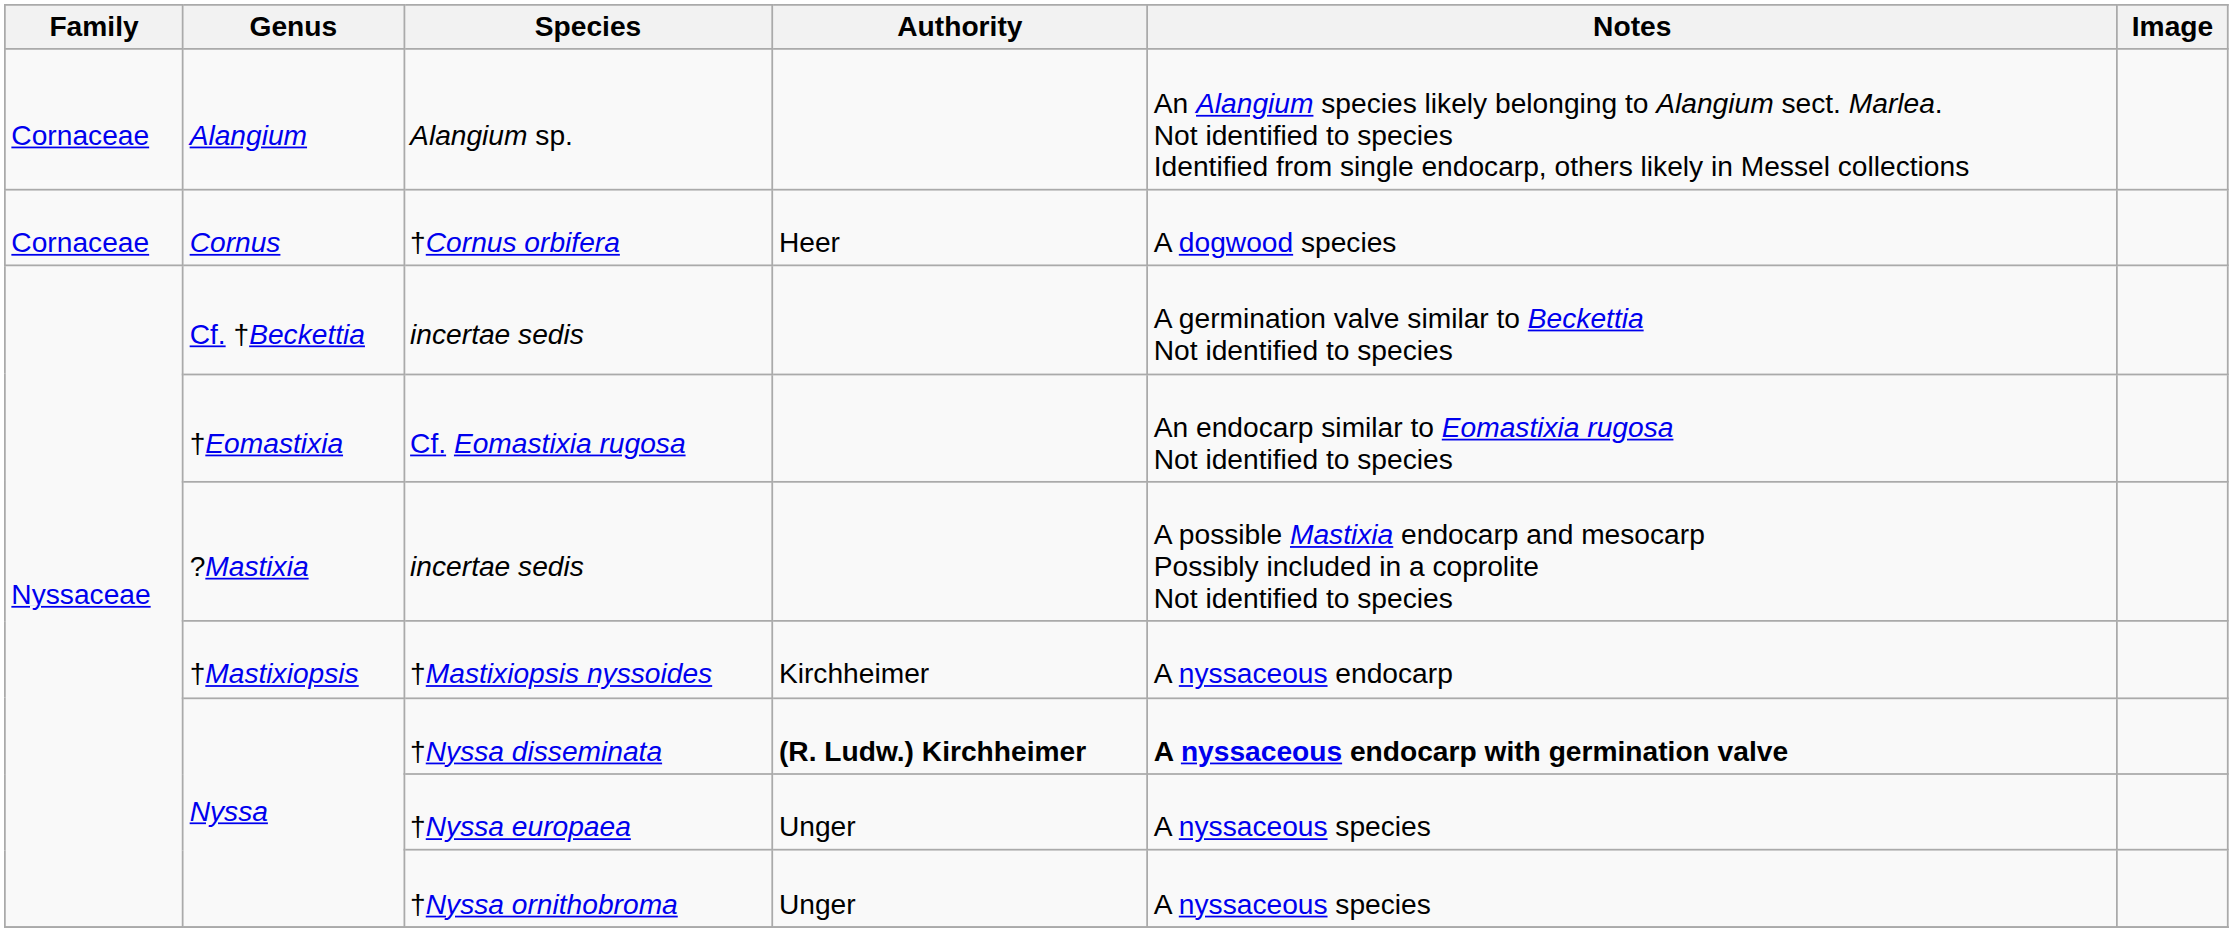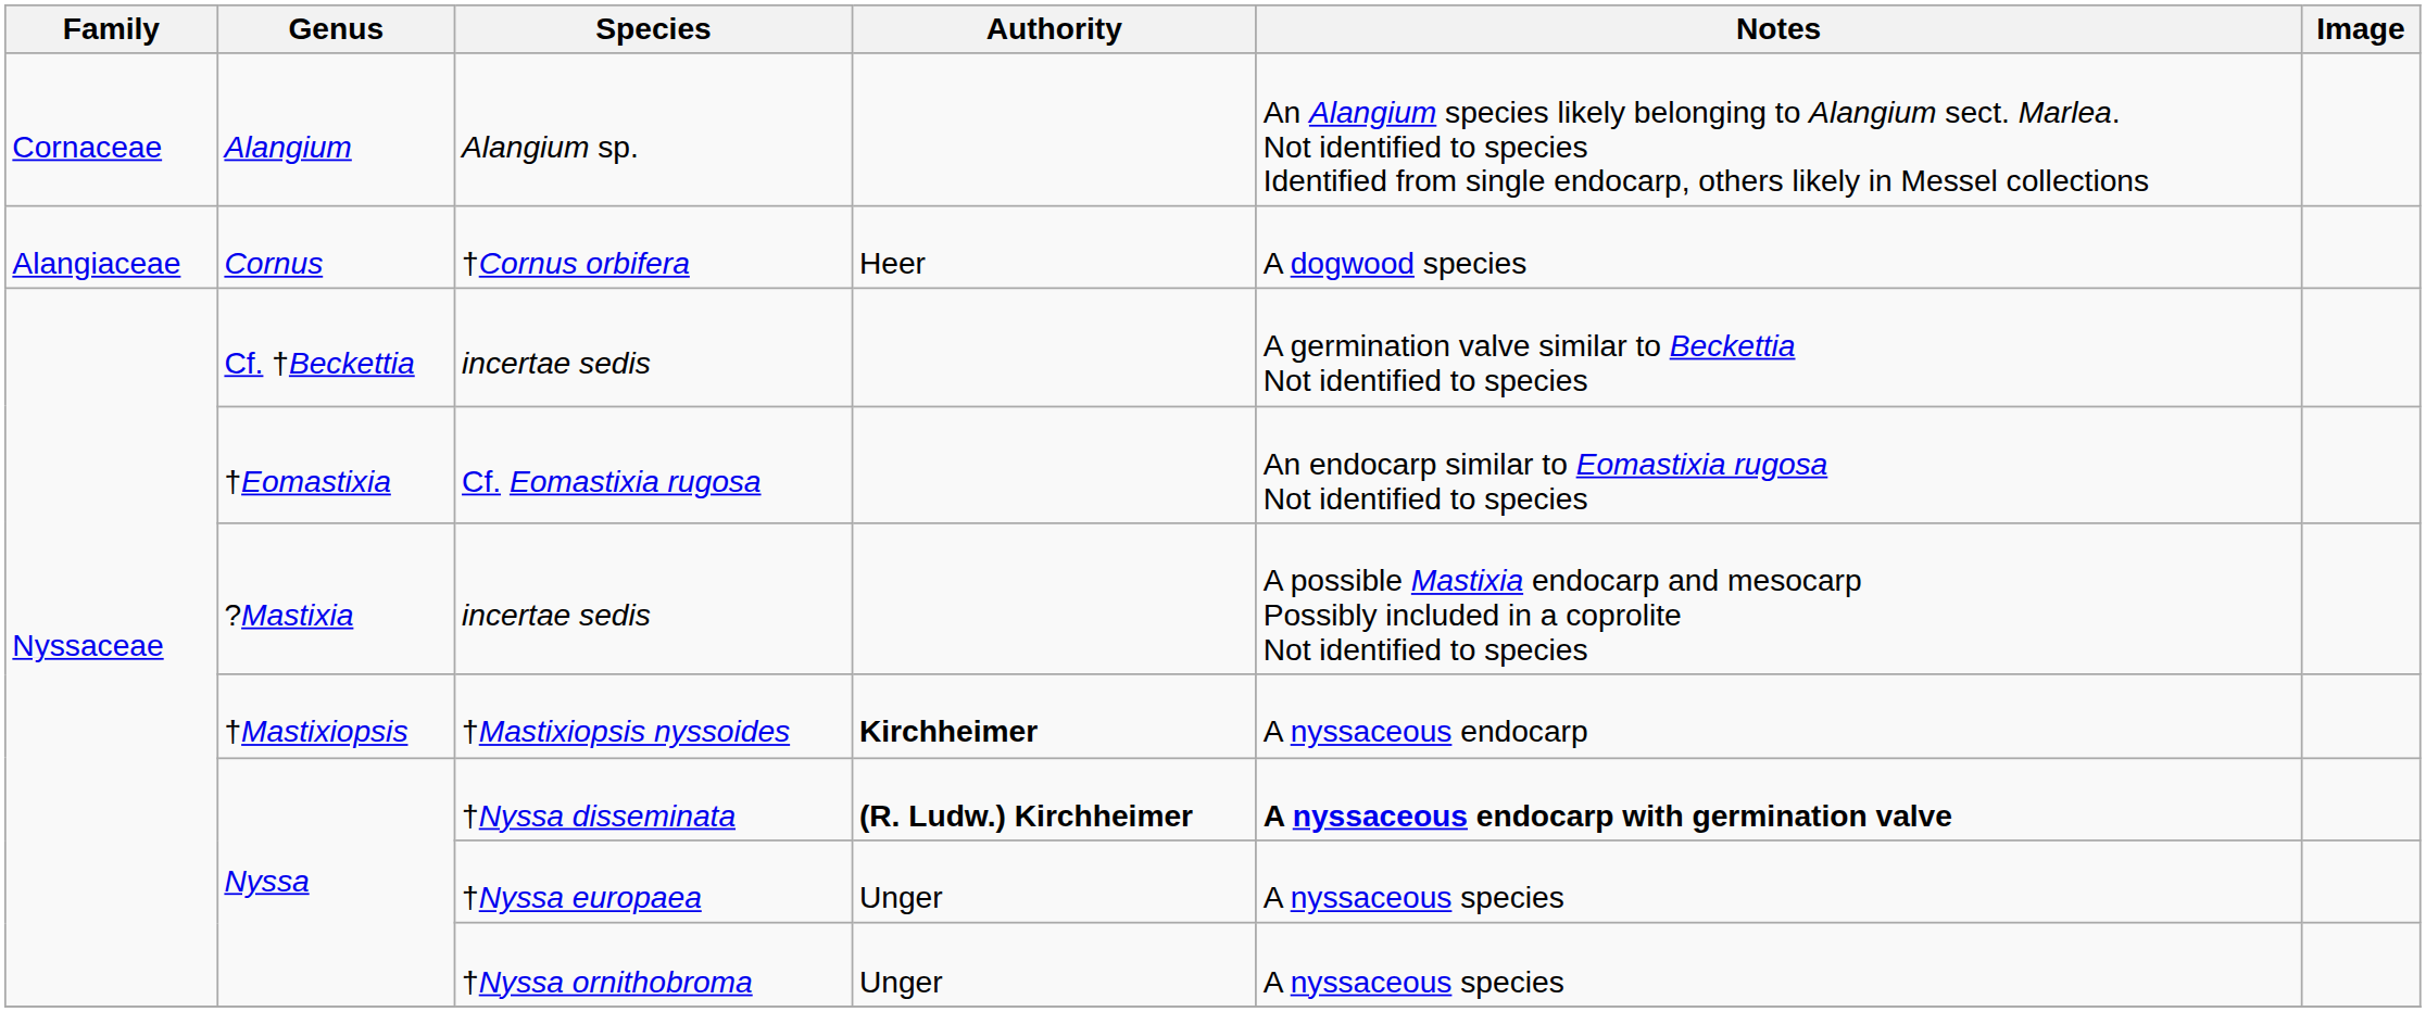 <table class="wikitable" align="center" width="100%">
 <tr>
 <th>Family</th>
 <th>Genus</th>
 <th>Species</th>
 <th>Authority</th>
 <th>Notes</th>
 <th>Image</th>
 </tr>
 <tr>
 <td><br><a href='#'>Cornaceae</a></td>
 <td><br><em><a href='#'>Alangium</a></em></td>
 <td><br><em>Alangium</em> sp.</td>
 <td></td>
 <td><br>An <em><a href='#'>Alangium</a></em> species likely belonging to <em>Alangium</em> sect. <em>Marlea</em>.<br>Not identified to species<br> Identified from single endocarp, others likely in Messel collections</td>
 <td></td>
 </tr>
 <tr>
-<td><br><a href='#'>Cornaceae</a></td>
+<td><br><a href='#'>Alangiaceae</a></td>
 <td><br><em><a href='#'>Cornus</a></em></td>
 <td><br>†<em><a href='#'>Cornus orbifera</a></em></td>
 <td><br>Heer</td>
 <td><br>A <a href='#'>dogwood</a> species</td>
 <td></td>
 </tr>
 <tr>
 <td rowspan=7><a href='#'>Nyssaceae</a></td>
 <td><br><a href='#'>Cf.</a> †<em><a href='#'>Beckettia</a></em></td>
 <td><br><em>incertae sedis</em></td>
 <td></td>
 <td><br>A germination valve similar to <em><a href='#'>Beckettia</a></em><br> Not identified to species</td>
 <td></td>
 </tr>
 <tr>
 <td><br>†<em><a href='#'>Eomastixia</a></em></td>
 <td><br><a href='#'>Cf.</a> <em><a href='#'>Eomastixia rugosa</a></em>  </td>
 <td></td>
 <td><br>An endocarp similar to <em><a href='#'>Eomastixia rugosa</a></em><br> Not identified to species</td>
 <td></td>
 </tr>
 <tr>
 <td><br>?<em><a href='#'>Mastixia</a></em></td>
 <td><br><em>incertae sedis</em></td>
 <td></td>
 <td><br>A possible <em><a href='#'>Mastixia</a></em> endocarp and mesocarp<br>Possibly included in a coprolite<br> Not identified to species</td>
 <td></td>
 </tr>
 <tr>
 <td><br>†<em><a href='#'>Mastixiopsis</a></em></td>
 <td><br>†<em><a href='#'>Mastixiopsis nyssoides</a></em></td>
-<td><br>Kirchheimer</td>
+<td><strong><br>Kirchheimer</strong></td>
 <td><br>A <a href='#'>nyssaceous</a> endocarp</td>
 <td></td>
 </tr>
 <tr>
 <td rowspan=3><em><a href='#'>Nyssa</a></em></td>
 <td><br>†<em><a href='#'>Nyssa disseminata</a></em></td>
 <td><strong><br>(R. Ludw.) Kirchheimer</strong></td>
 <td><strong><br>A <a href='#'>nyssaceous</a> endocarp with germination valve</strong></td>
 <td></td>
 </tr>
 <tr>
 <td><br>†<em><a href='#'>Nyssa europaea</a></em></td>
 <td><br>Unger</td>
 <td><br>A <a href='#'>nyssaceous</a> species</td>
 <td></td>
 </tr>
 <tr>
 <td><br>†<em><a href='#'>Nyssa ornithobroma</a></em></td>
 <td><br>Unger</td>
 <td><br>A <a href='#'>nyssaceous</a> species</td>
 <td></td>
 </tr>
 <tr>
 </tr>
 </table>
